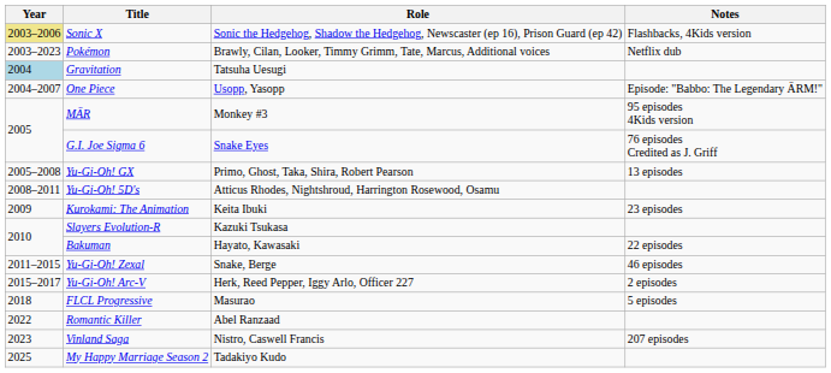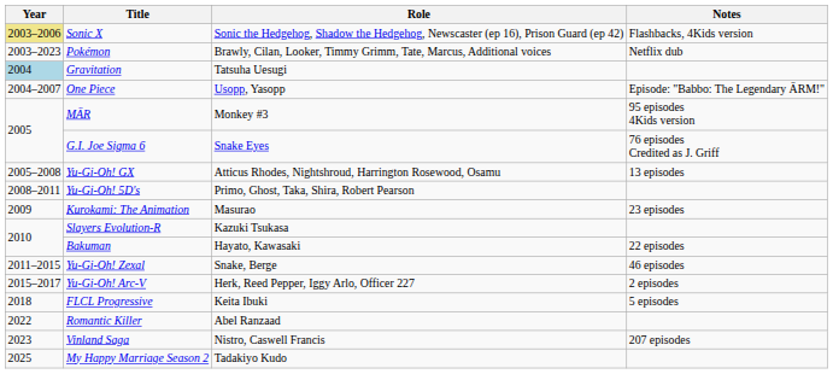 <table class="wikitable">
 <tr>
 <th>Year</th>
 <th>Title</th>
 <th>Role</th>
 <th>Notes</th>
 </tr>
 <tr>
 <td style="background: khaki;">2003–2006</td>
 <td><em><a href='#'>Sonic X</a></em></td>
 <td><a href='#'>Sonic the Hedgehog</a>, <a href='#'>Shadow the Hedgehog</a>, Newscaster (ep 16), Prison Guard (ep 42)</td>
 <td>Flashbacks, 4Kids version</td>
 </tr>
 <tr>
 <td>2003–2023</td>
 <td><em><a href='#'>Pokémon</a></em></td>
 <td>Brawly, Cilan, Looker, Timmy Grimm, Tate, Marcus, Additional voices</td>
 <td>Netflix dub</td>
 </tr>
 <tr>
 <td style="background: lightblue;">2004</td>
 <td><em><a href='#'>Gravitation</a></em></td>
 <td>Tatsuha Uesugi</td>
 <td></td>
 </tr>
 <tr>
 <td>2004–2007</td>
 <td><em><a href='#'>One Piece</a></em></td>
 <td><a href='#'>Usopp</a>, Yasopp</td>
 <td>Episode: "Babbo: The Legendary ÄRM!"</td>
 </tr>
 <tr>
 <td rowspan="2">2005</td>
 <td><em><a href='#'>MÄR</a></em></td>
 <td>Monkey #3</td>
 <td>95 episodes<br>4Kids version</td>
 </tr>
 <tr>
 <td><em><a href='#'>G.I. Joe Sigma 6</a></em></td>
 <td><a href='#'>Snake Eyes</a></td>
 <td>76 episodes<br>Credited as J. Griff</td>
 </tr>
 <tr>
 <td>2005–2008</td>
 <td><em><a href='#'>Yu-Gi-Oh! GX</a></em></td>
-<td>Primo, Ghost, Taka, Shira, Robert Pearson</td>
+<td>Atticus Rhodes, Nightshroud, Harrington Rosewood, Osamu</td>
 <td>13 episodes</td>
 </tr>
 <tr>
 <td>2008–2011</td>
 <td><em><a href='#'>Yu-Gi-Oh! 5D's</a></em></td>
-<td>Atticus Rhodes, Nightshroud, Harrington Rosewood, Osamu</td>
+<td>Primo, Ghost, Taka, Shira, Robert Pearson</td>
 <td></td>
 </tr>
 <tr>
 <td>2009</td>
 <td><em><a href='#'>Kurokami: The Animation</a></em></td>
-<td>Keita Ibuki</td>
+<td>Masurao</td>
 <td>23 episodes</td>
 </tr>
 <tr>
 <td rowspan=2>2010</td>
 <td><em><a href='#'>Slayers Evolution-R</a></em></td>
 <td>Kazuki Tsukasa</td>
 <td></td>
 </tr>
 <tr>
 <td><em><a href='#'>Bakuman</a></em></td>
 <td>Hayato, Kawasaki</td>
 <td>22 episodes</td>
 </tr>
 <tr>
 <td>2011–2015</td>
 <td><em><a href='#'>Yu-Gi-Oh! Zexal</a></em></td>
 <td>Snake, Berge</td>
 <td>46 episodes</td>
 </tr>
 <tr>
 <td>2015–2017</td>
 <td><em><a href='#'>Yu-Gi-Oh! Arc-V</a></em></td>
 <td>Herk, Reed Pepper, Iggy Arlo, Officer 227</td>
 <td>2 episodes</td>
 </tr>
 <tr>
 <td>2018</td>
 <td><em><a href='#'>FLCL Progressive</a></em></td>
-<td>Masurao</td>
+<td>Keita Ibuki</td>
 <td>5 episodes</td>
 </tr>
 <tr>
 <td>2022</td>
 <td><em><a href='#'>Romantic Killer</a></em></td>
 <td>Abel Ranzaad</td>
 <td></td>
 </tr>
 <tr>
 <td>2023</td>
 <td><em><a href='#'>Vinland Saga</a></em></td>
 <td>Nistro, Caswell Francis</td>
 <td>207 episodes</td>
 </tr>
 <tr>
 <td>2025</td>
 <td><em><a href='#'>My Happy Marriage Season 2</a></em></td>
 <td>Tadakiyo Kudo</td>
 <td></td>
 </tr>
 </table>
